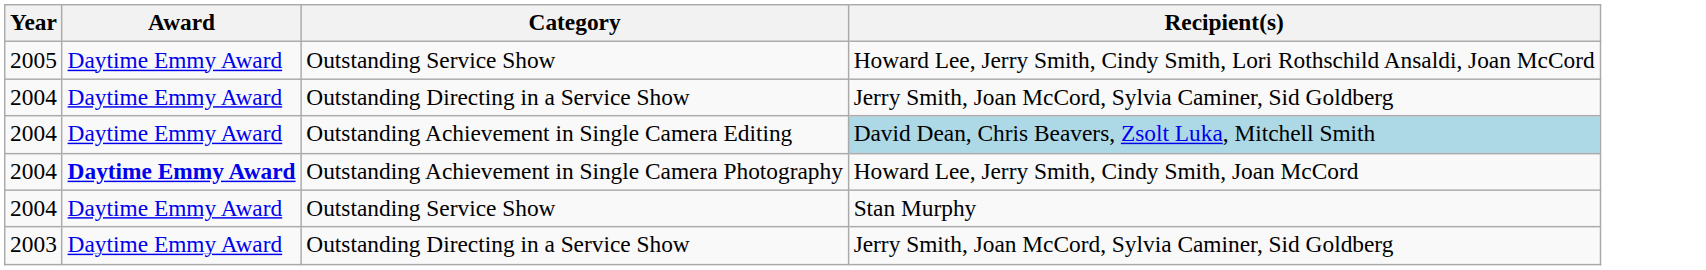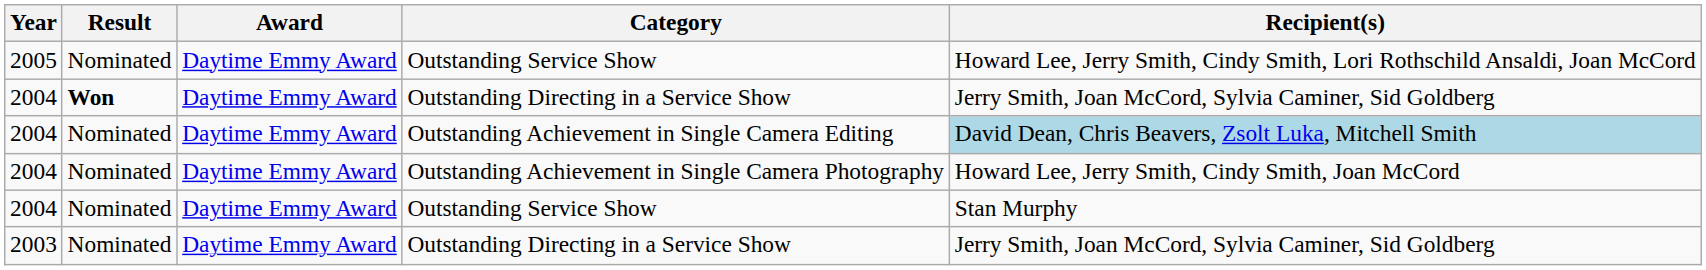 <table class="wikitable">
 <tr>
 <th>Year</th>
+<th>Result</th>
 <th>Award</th>
 <th>Category</th>
 <th>Recipient(s)</th>
 </tr>
 <tr>
 <td>2005</td>
+<td>Nominated</td>
 <td><a href='#'>Daytime Emmy Award</a></td>
 <td>Outstanding Service Show</td>
 <td>Howard Lee, Jerry Smith, Cindy Smith, Lori Rothschild Ansaldi, Joan McCord</td>
 </tr>
 <tr>
 <td>2004</td>
+<td><strong>Won</strong></td>
 <td><a href='#'>Daytime Emmy Award</a></td>
 <td>Outstanding Directing in a Service Show</td>
 <td>Jerry Smith, Joan McCord, Sylvia Caminer, Sid Goldberg</td>
 </tr>
 <tr>
 <td>2004</td>
+<td>Nominated</td>
 <td><a href='#'>Daytime Emmy Award</a></td>
 <td>Outstanding Achievement in Single Camera Editing</td>
 <td style="background: lightblue;">David Dean, Chris Beavers, <a href='#'>Zsolt Luka</a>, Mitchell Smith</td>
 </tr>
 <tr>
 <td>2004</td>
-<td><strong><a href='#'>Daytime Emmy Award</a></strong></td>
+<td>Nominated</td>
+<td><a href='#'>Daytime Emmy Award</a></td>
 <td>Outstanding Achievement in Single Camera Photography</td>
 <td>Howard Lee, Jerry Smith, Cindy Smith, Joan McCord</td>
 </tr>
 <tr>
 <td>2004</td>
+<td>Nominated</td>
 <td><a href='#'>Daytime Emmy Award</a></td>
 <td>Outstanding Service Show</td>
 <td>Stan Murphy</td>
 </tr>
 <tr>
 <td>2003</td>
+<td>Nominated</td>
 <td><a href='#'>Daytime Emmy Award</a></td>
 <td>Outstanding Directing in a Service Show</td>
 <td>Jerry Smith, Joan McCord, Sylvia Caminer, Sid Goldberg</td>
 </tr>
 </table>
